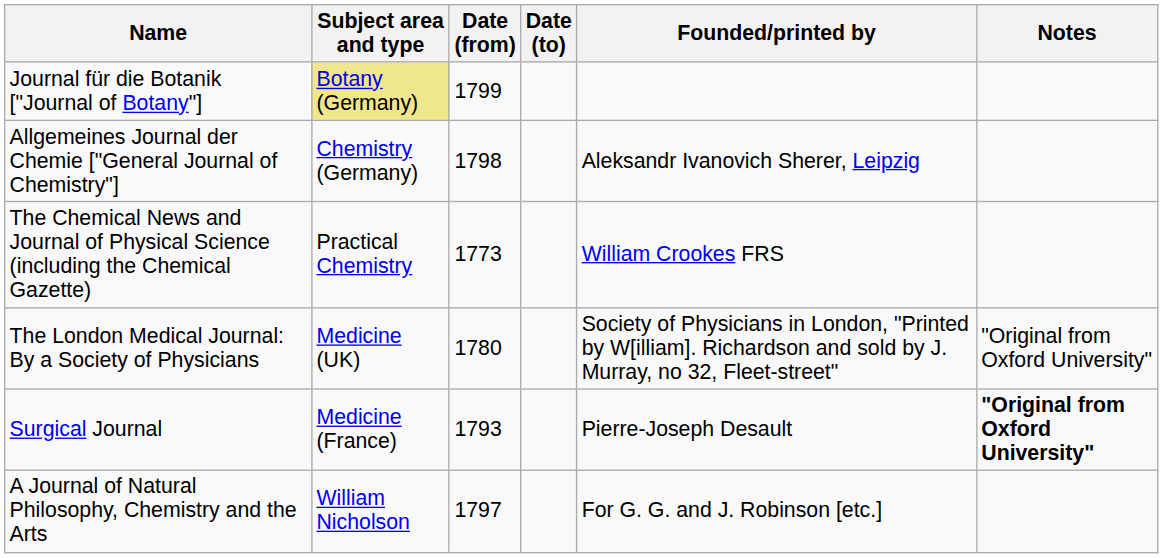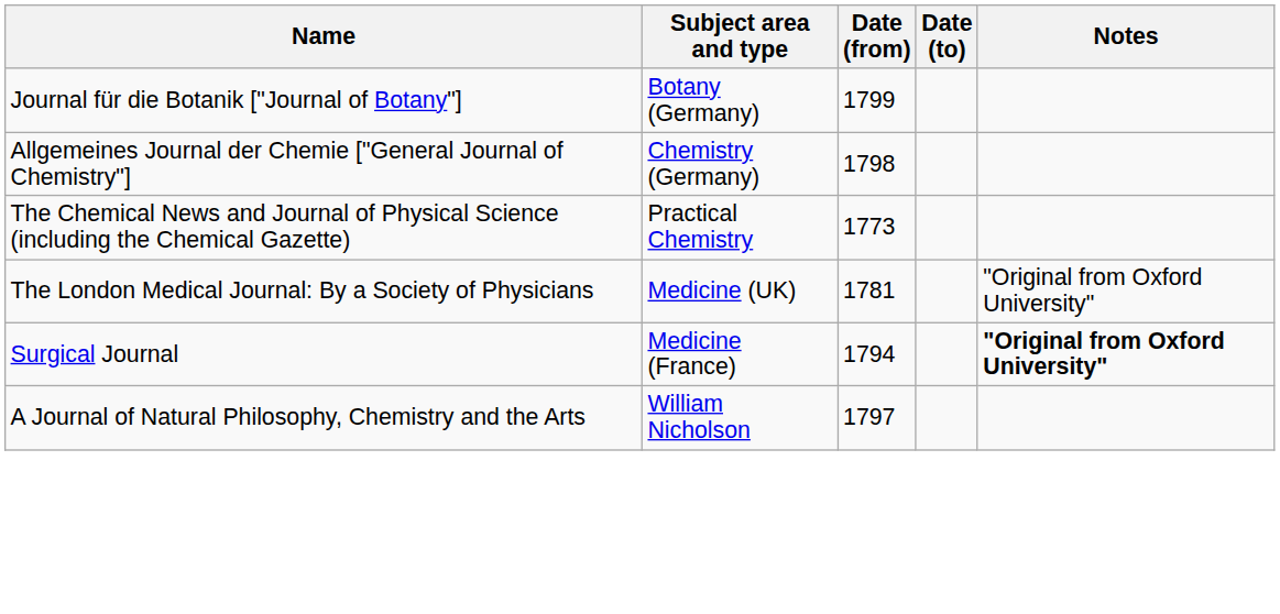 <table class="wikitable sortable">
 <tr>
 <th>Name</th>
 <th>Subject area<br>and type</th>
 <th>Date<br>(from)</th>
 <th>Date<br>(to)</th>
-<th>Founded/printed by</th>
 <th>Notes</th>
 </tr>
 <tr>
 <td>Journal für die Botanik ["Journal of <a href='#'>Botany</a>"]</td>
-<td style="background: khaki;"><a href='#'>Botany</a> (Germany)</td>
+<td><a href='#'>Botany</a> (Germany)</td>
 <td>1799</td>
-<td> </td>
 <td> </td>
 <td> </td>
 </tr>
 <tr>
 <td>Allgemeines Journal der Chemie ["General Journal of Chemistry"]</td>
 <td><a href='#'>Chemistry</a> (Germany)</td>
 <td>1798</td>
 <td> </td>
-<td>Aleksandr Ivanovich Sherer, <a href='#'>Leipzig</a></td>
 <td> </td>
 </tr>
 <tr>
 <td>The Chemical News and Journal of Physical Science (including the Chemical Gazette)</td>
 <td>Practical <a href='#'>Chemistry</a></td>
 <td>1773</td>
 <td> </td>
-<td><a href='#'>William Crookes</a> FRS</td>
 <td> </td>
 </tr>
 <tr>
 <td>The London Medical Journal: By a Society of Physicians</td>
 <td><a href='#'>Medicine</a> (UK)</td>
-<td>1780</td>
+<td>1781</td>
 <td> </td>
-<td>Society of Physicians in London, "Printed by W[illiam]. Richardson and sold by J. Murray, no 32, Fleet-street"</td>
 <td>"Original from Oxford University"</td>
 </tr>
 <tr>
 <td><a href='#'>Surgical</a> Journal</td>
 <td><a href='#'>Medicine</a> (France)</td>
-<td>1793</td>
+<td>1794</td>
 <td> </td>
-<td>Pierre-Joseph Desault</td>
 <td><strong>"Original from Oxford University"</strong></td>
 </tr>
 <tr>
 <td>A Journal of Natural Philosophy, Chemistry and the Arts</td>
 <td><a href='#'>William Nicholson</a></td>
 <td>1797</td>
 <td> </td>
-<td>For G. G. and J. Robinson [etc.]</td>
 <td> </td>
 </tr>
 </table>
